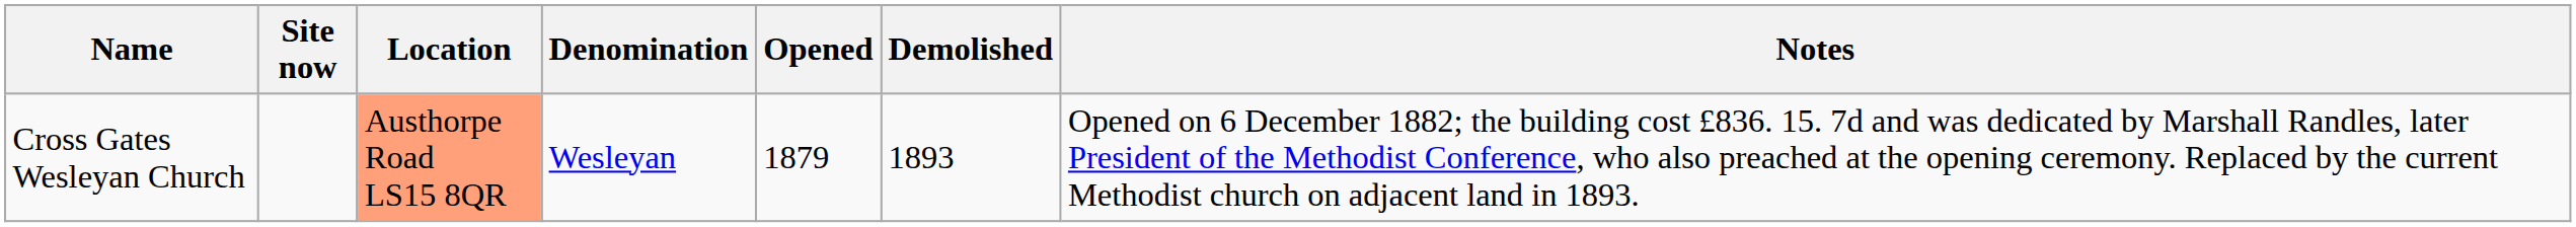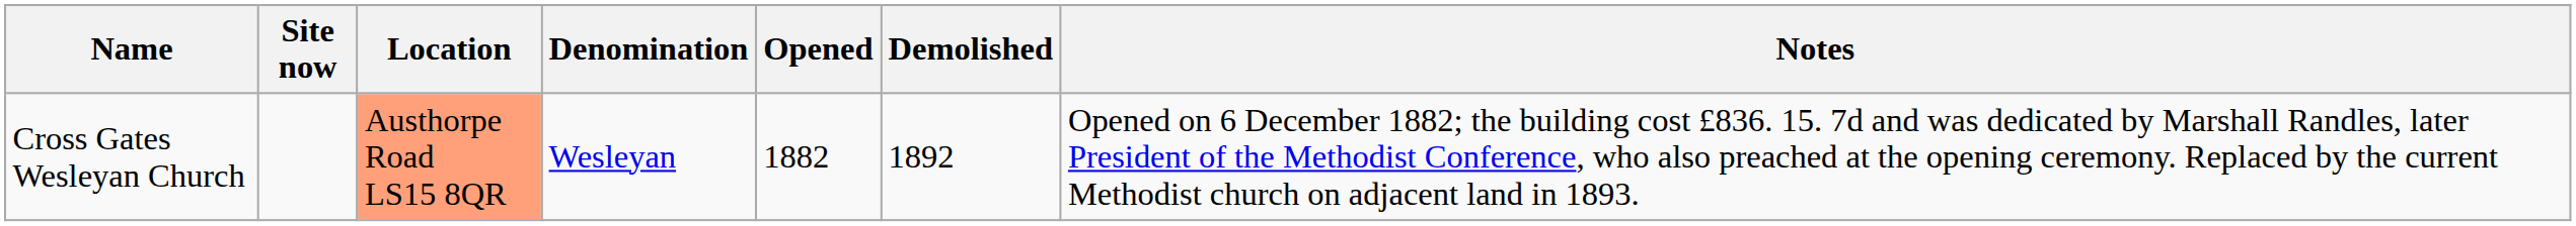 <table class="wikitable sortable">
 <tr>
 <th>Name</th>
 <th class="unsortable">Site now</th>
 <th>Location</th>
 <th>Denomination</th>
 <th>Opened</th>
 <th>Demolished</th>
 <th class="unsortable">Notes</th>
 </tr>
 <tr>
 <td>Cross Gates Wesleyan Church</td>
 <td></td>
 <td style="background: lightsalmon;">Austhorpe Road<br>LS15 8QR</td>
 <td><a href='#'>Wesleyan</a></td>
-<td>1879</td>
-<td>1893</td>
+<td>1882</td>
+<td>1892</td>
 <td>Opened on 6 December 1882; the building cost £836. 15. 7d and was dedicated by Marshall Randles, later <a href='#'>President of the Methodist Conference</a>, who also preached at the opening ceremony. Replaced by the current Methodist church on adjacent land in 1893.</td>
 </tr>
 </table>
